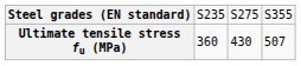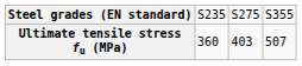 <table class="wikitable">
 <tr>
 <th scope = "row">Steel grades (EN standard)</th>
 <td>S235</td>
 <td>S275</td>
 <td>S355</td>
 </tr>
 <tr>
 <th scope = "row">Ultimate tensile stress <br><em>f</em><sub>u</sub> (MPa)</th>
 <td>360</td>
-<td>430</td>
+<td>403</td>
 <td>507</td>
 </tr>
 </table>
